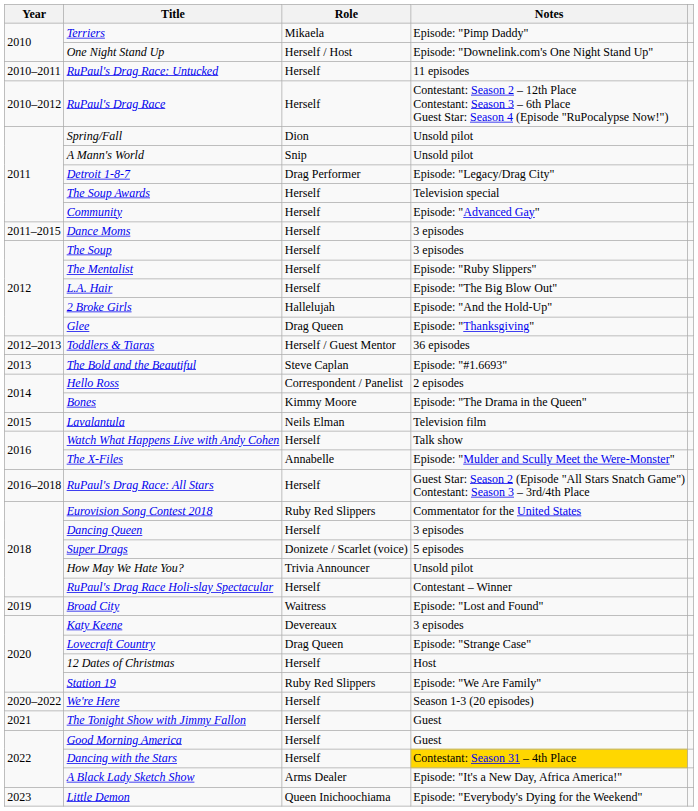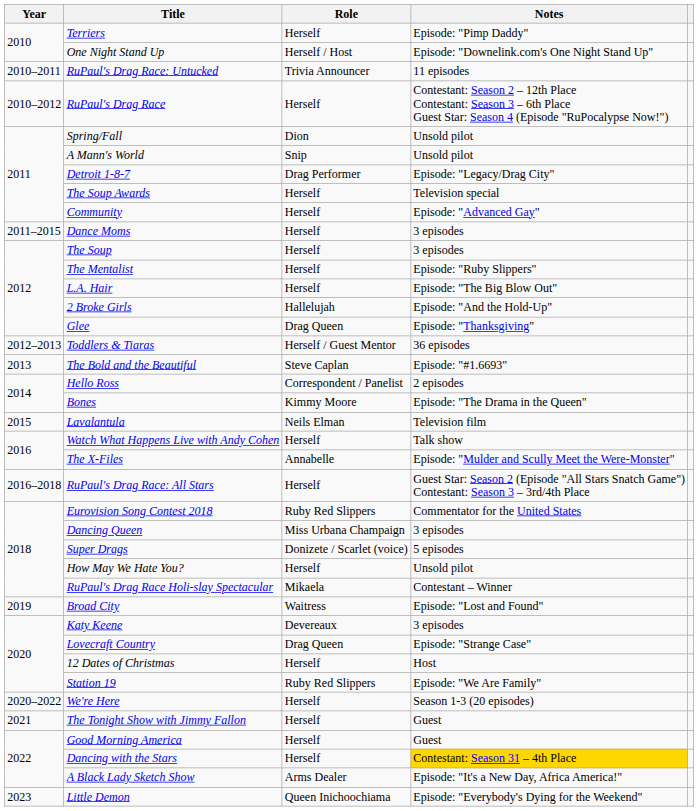 <table class="wikitable sortable">
 <tr>
 <th>Year</th>
 <th>Title</th>
 <th>Role</th>
 <th class="unsortable">Notes</th>
 <th style="text-align: center;" class="unsortable"></th>
 </tr>
 <tr>
 <td rowspan="2">2010</td>
 <td><em><a href='#'>Terriers</a></em></td>
-<td>Mikaela</td>
+<td>Herself</td>
 <td>Episode: "Pimp Daddy"</td>
 <td style="text-align: center;"></td>
 </tr>
 <tr>
 <td><em>One Night Stand Up</em></td>
 <td>Herself / Host</td>
 <td>Episode: "Downelink.com's One Night Stand Up"</td>
 <td></td>
 </tr>
 <tr>
 <td>2010–2011</td>
 <td><em><a href='#'>RuPaul's Drag Race: Untucked</a></em></td>
-<td>Herself</td>
+<td>Trivia Announcer</td>
 <td>11 episodes</td>
 <td></td>
 </tr>
 <tr>
 <td>2010–2012</td>
 <td><em><a href='#'>RuPaul's Drag Race</a></em></td>
 <td>Herself</td>
 <td>Contestant: <a href='#'>Season 2</a> – 12th Place<br>Contestant: <a href='#'>Season 3</a> – 6th Place<br>Guest Star: <a href='#'>Season 4</a> (Episode "RuPocalypse Now!")</td>
 <td style="text-align: center;"></td>
 </tr>
 <tr>
 <td rowspan="5">2011</td>
 <td><em>Spring/Fall</em></td>
 <td>Dion</td>
 <td>Unsold pilot</td>
 <td style="text-align: center;"></td>
 </tr>
 <tr>
 <td><em>A Mann's World</em></td>
 <td>Snip</td>
 <td>Unsold pilot</td>
 <td style="text-align: center;"></td>
 </tr>
 <tr>
 <td><em><a href='#'>Detroit 1-8-7</a></em></td>
 <td>Drag Performer</td>
 <td>Episode: "Legacy/Drag City"</td>
 <td style="text-align: center;"></td>
 </tr>
 <tr>
 <td><em><a href='#'>The Soup Awards</a></em></td>
 <td>Herself</td>
 <td>Television special</td>
 <td></td>
 </tr>
 <tr>
 <td><em><a href='#'>Community</a></em></td>
 <td>Herself</td>
 <td>Episode: "<a href='#'>Advanced Gay</a>"</td>
 <td style="text-align: center;"></td>
 </tr>
 <tr>
 <td>2011–2015</td>
 <td><em><a href='#'>Dance Moms</a></em></td>
 <td>Herself</td>
 <td>3 episodes</td>
 <td style="text-align: center;"></td>
 </tr>
 <tr>
 <td rowspan="5">2012</td>
 <td><em><a href='#'>The Soup</a></em></td>
 <td>Herself</td>
 <td>3 episodes</td>
 <td></td>
 </tr>
 <tr>
 <td><em><a href='#'>The Mentalist</a></em></td>
 <td>Herself</td>
 <td>Episode: "Ruby Slippers"</td>
 <td style="text-align: center;"></td>
 </tr>
 <tr>
 <td><em><a href='#'>L.A. Hair</a></em></td>
 <td>Herself</td>
 <td>Episode: "The Big Blow Out"</td>
 <td style="text-align: center;"></td>
 </tr>
 <tr>
 <td><em><a href='#'>2 Broke Girls</a></em></td>
 <td>Hallelujah</td>
 <td>Episode: "And the Hold-Up"</td>
 <td style="text-align: center;"></td>
 </tr>
 <tr>
 <td><em><a href='#'>Glee</a></em></td>
 <td>Drag Queen</td>
 <td>Episode: "<a href='#'>Thanksgiving</a>"</td>
 <td style="text-align: center;"></td>
 </tr>
 <tr>
 <td>2012–2013</td>
 <td><em><a href='#'>Toddlers & Tiaras</a></em></td>
 <td>Herself / Guest Mentor</td>
 <td>36 episodes</td>
 <td style="text-align: center;"></td>
 </tr>
 <tr>
 <td>2013</td>
 <td><em><a href='#'>The Bold and the Beautiful</a></em></td>
 <td>Steve Caplan</td>
 <td>Episode: "#1.6693"</td>
 <td></td>
 </tr>
 <tr>
 <td rowspan="2">2014</td>
 <td><em><a href='#'>Hello Ross</a></em></td>
 <td>Correspondent / Panelist</td>
 <td>2 episodes</td>
 <td></td>
 </tr>
 <tr>
 <td><em><a href='#'>Bones</a></em></td>
 <td>Kimmy Moore</td>
 <td>Episode: "The Drama in the Queen"</td>
 <td style="text-align: center;"></td>
 </tr>
 <tr>
 <td>2015</td>
 <td><em><a href='#'>Lavalantula</a></em></td>
 <td>Neils Elman</td>
 <td>Television film</td>
 <td></td>
 </tr>
 <tr>
 <td rowspan="2">2016</td>
 <td><em><a href='#'>Watch What Happens Live with Andy Cohen</a></em></td>
 <td>Herself</td>
 <td>Talk show</td>
 <td style="text-align: center;"></td>
 </tr>
 <tr>
 <td><em><a href='#'>The X-Files</a></em></td>
 <td>Annabelle</td>
 <td>Episode: "<a href='#'>Mulder and Scully Meet the Were-Monster</a>"</td>
 <td style="text-align: center;"></td>
 </tr>
 <tr>
 <td>2016–2018</td>
 <td><em><a href='#'>RuPaul's Drag Race: All Stars</a></em></td>
 <td>Herself</td>
 <td>Guest Star: <a href='#'>Season 2</a> (Episode "All Stars Snatch Game")<br>Contestant: <a href='#'>Season 3</a> – 3rd/4th Place</td>
 <td style="text-align: center;"></td>
 </tr>
 <tr>
 <td rowspan="5">2018</td>
 <td><em><a href='#'>Eurovision Song Contest 2018</a></em></td>
 <td>Ruby Red Slippers</td>
 <td>Commentator for the <a href='#'>United States</a></td>
 <td></td>
 </tr>
 <tr>
 <td><em><a href='#'>Dancing Queen</a></em></td>
-<td>Herself</td>
+<td>Miss Urbana Champaign</td>
 <td>3 episodes</td>
 <td></td>
 </tr>
 <tr>
 <td><em><a href='#'>Super Drags</a></em></td>
 <td>Donizete / Scarlet (voice)</td>
 <td>5 episodes</td>
 <td style="text-align: center;"></td>
 </tr>
 <tr>
 <td><em>How May We Hate You?</em></td>
-<td>Trivia Announcer</td>
+<td>Herself</td>
 <td>Unsold pilot</td>
 <td></td>
 </tr>
 <tr>
 <td><em><a href='#'>RuPaul's Drag Race Holi-slay Spectacular</a></em></td>
-<td>Herself</td>
+<td>Mikaela</td>
 <td>Contestant – Winner</td>
 <td style="text-align: center;"></td>
 </tr>
 <tr>
 <td>2019</td>
 <td><em><a href='#'>Broad City</a></em></td>
 <td>Waitress</td>
 <td>Episode: "Lost and Found"</td>
 <td style="text-align: center;"></td>
 </tr>
 <tr>
 <td rowspan="4">2020</td>
 <td><em><a href='#'>Katy Keene</a></em></td>
 <td>Devereaux</td>
 <td>3 episodes</td>
 <td style="text-align: center;"></td>
 </tr>
 <tr>
 <td><em><a href='#'>Lovecraft Country</a></em></td>
 <td>Drag Queen</td>
 <td>Episode: "Strange Case"</td>
 <td style="text-align: center;"></td>
 </tr>
 <tr>
 <td><em>12 Dates of Christmas</em></td>
 <td>Herself</td>
 <td>Host</td>
 <td style="text-align: center;"></td>
 </tr>
 <tr>
 <td><em><a href='#'>Station 19</a></em></td>
 <td>Ruby Red Slippers</td>
 <td>Episode: "We Are Family"</td>
 <td style="text-align: center;"></td>
 </tr>
 <tr>
 <td>2020–2022</td>
 <td><em><a href='#'>We're Here</a></em></td>
 <td>Herself</td>
 <td>Season 1-3 (20 episodes)</td>
 <td style="text-align: center;"></td>
 </tr>
 <tr>
 <td>2021</td>
 <td><em><a href='#'>The Tonight Show with Jimmy Fallon</a></em></td>
 <td>Herself</td>
 <td>Guest</td>
 <td style="text-align: center;"></td>
 </tr>
 <tr>
 <td rowspan="3">2022</td>
 <td><em><a href='#'>Good Morning America</a></em></td>
 <td>Herself</td>
 <td>Guest</td>
 <td style="text-align: center;"></td>
 </tr>
 <tr>
 <td><em><a href='#'>Dancing with the Stars</a></em></td>
 <td>Herself</td>
 <td style="background: gold;">Contestant: <a href='#'>Season 31</a> – 4th Place</td>
 <td style="text-align: center;"></td>
 </tr>
 <tr>
 <td><em><a href='#'>A Black Lady Sketch Show</a></em></td>
 <td>Arms Dealer</td>
 <td>Episode: "It's a New Day, Africa America!"</td>
 <td style="text-align: center;"></td>
 </tr>
 <tr>
 <td>2023</td>
 <td><em><a href='#'>Little Demon</a></em></td>
 <td>Queen Inichoochiama</td>
 <td>Episode: "Everybody's Dying for the Weekend"</td>
 <td style="text-align: center;"></td>
 </tr>
 </table>
